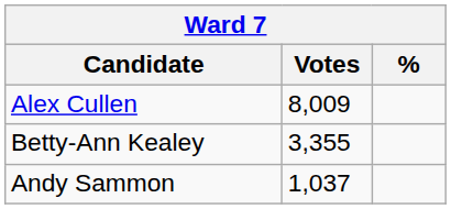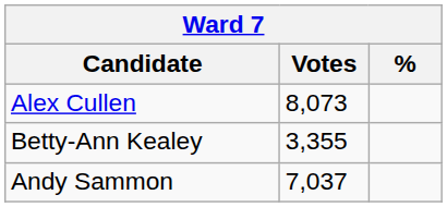 <table class="wikitable">
 <tr>
 <th colspan="3"><a href='#'>Ward 7</a></th>
 </tr>
 <tr>
 <th style="width: 170px">Candidate</th>
 <th style="width: 50px">Votes</th>
 <th style="width: 40px">%</th>
 </tr>
 <tr>
 <td><a href='#'>Alex Cullen</a></td>
-<td>8,009</td>
+<td>8,073</td>
 <td></td>
 </tr>
 <tr>
 <td>Betty-Ann Kealey</td>
 <td>3,355</td>
 <td></td>
 </tr>
 <tr>
 <td>Andy Sammon</td>
-<td>1,037</td>
+<td>7,037</td>
 <td></td>
 </tr>
 </table>
